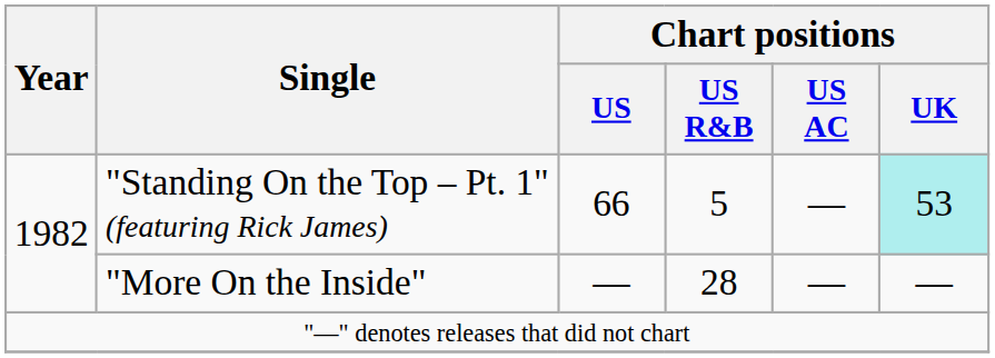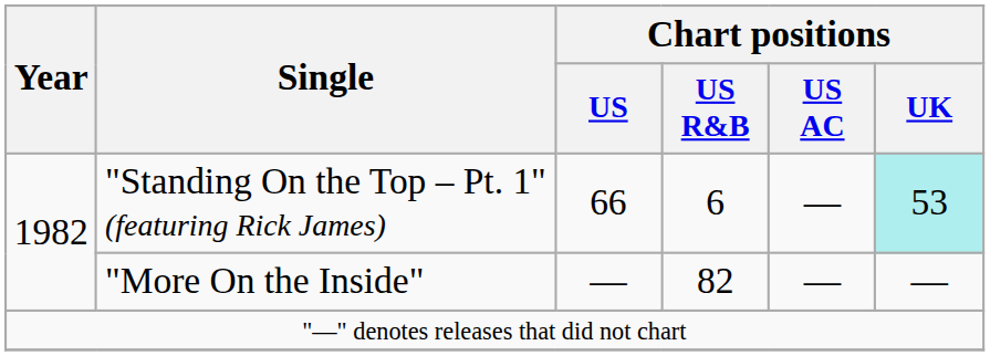 <table class="wikitable" style="text-align:center;">
 <tr>
 <th rowspan="2">Year</th>
 <th rowspan="2">Single</th>
 <th colspan="4">Chart positions</th>
 </tr>
 <tr style="font-size:smaller;">
 <th width="40"><a href='#'>US</a></th>
 <th width="40"><a href='#'>US<br>R&B</a></th>
 <th width="40"><a href='#'>US<br>AC</a></th>
 <th width="40"><a href='#'>UK</a></th>
 </tr>
 <tr>
 <td rowspan="2">1982</td>
 <td align="left">"Standing On the Top – Pt. 1" <br><small><em>(featuring Rick James)</em></small></td>
 <td>66</td>
-<td>5</td>
+<td>6</td>
 <td>—</td>
 <td style="background: paleturquoise;">53</td>
 </tr>
 <tr>
 <td align="left">"More On the Inside"</td>
 <td>—</td>
-<td>28</td>
+<td>82</td>
 <td>—</td>
 <td>—</td>
 </tr>
 <tr>
 <td align="center" colspan="6" style="font-size:8pt">"—" denotes releases that did not chart</td>
 </tr>
 <tr>
 </tr>
 </table>
